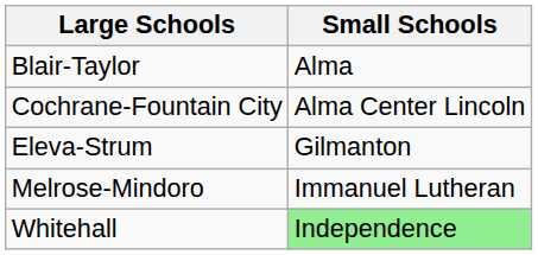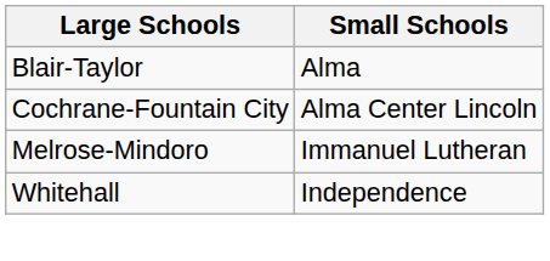 <table class="wikitable">
 <tr>
 <th>Large Schools</th>
 <th>Small Schools</th>
 </tr>
 <tr>
 <td>Blair-Taylor</td>
 <td>Alma</td>
 </tr>
 <tr>
 <td>Cochrane-Fountain City</td>
 <td>Alma Center Lincoln</td>
 </tr>
 <tr>
-<td>Eleva-Strum</td>
-<td>Gilmanton</td>
-</tr>
-<tr>
 <td>Melrose-Mindoro</td>
 <td>Immanuel Lutheran</td>
 </tr>
 <tr>
 <td>Whitehall</td>
-<td style="background: lightgreen;">Independence</td>
+<td>Independence</td>
 </tr>
 </table>
